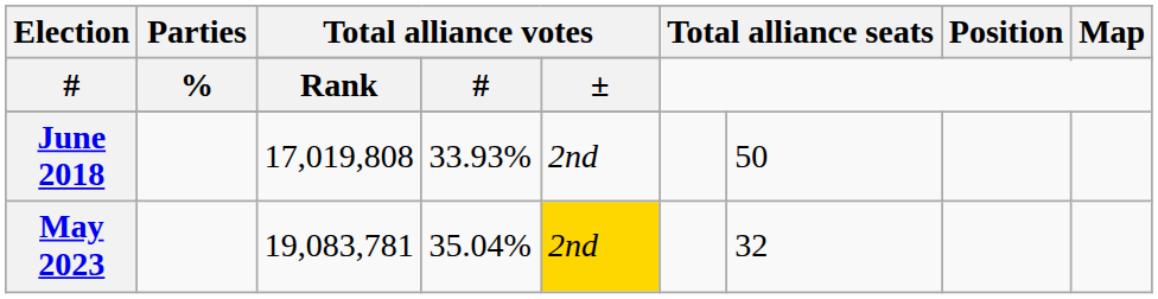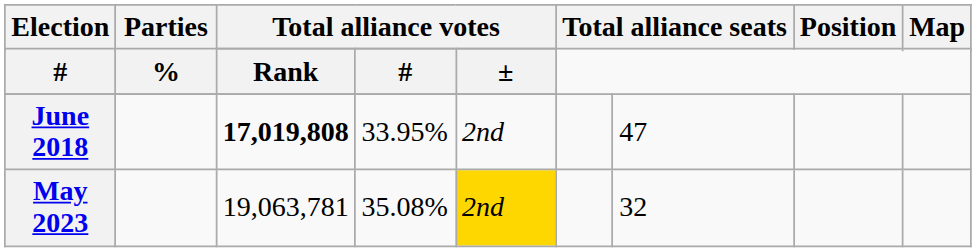 <table class="wikitable" text-align:center;">
 <tr>
 <th rowspan=2>Election</th>
 <th rowspan=2>Parties</th>
 <th colspan=3>Total alliance votes</th>
 <th colspan=2>Total alliance seats</th>
 <th rowspan=2>Position</th>
 <th rowspan=2>Map</th>
 </tr>
 <tr>
 </tr>
 <tr>
 <th style="width:50px">#</th>
 <th style="width:50px">%</th>
 <th style="width:50px">Rank</th>
 <th style="width:50px">#</th>
 <th style="width:50px">±</th>
 </tr>
 <tr>
 </tr>
 <tr>
 <th><a href='#'>June 2018</a></th>
 <td></td>
-<td>17,019,808</td>
-<td>33.93%</td>
+<td><strong>17,019,808</strong></td>
+<td>33.95%</td>
 <td><em>2nd</em></td>
 <td style="text-align:center;"><strong></strong></td>
-<td>50</td>
+<td>47</td>
 <td></td>
 <td></td>
 </tr>
 <tr>
 <th><a href='#'>May 2023</a></th>
 <td></td>
-<td>19,083,781</td>
-<td>35.04%</td>
+<td>19,063,781</td>
+<td>35.08%</td>
 <td style="background: gold;"><em>2nd</em></td>
 <td><strong></strong></td>
 <td>32</td>
 <td></td>
 <td></td>
 </tr>
 </table>
